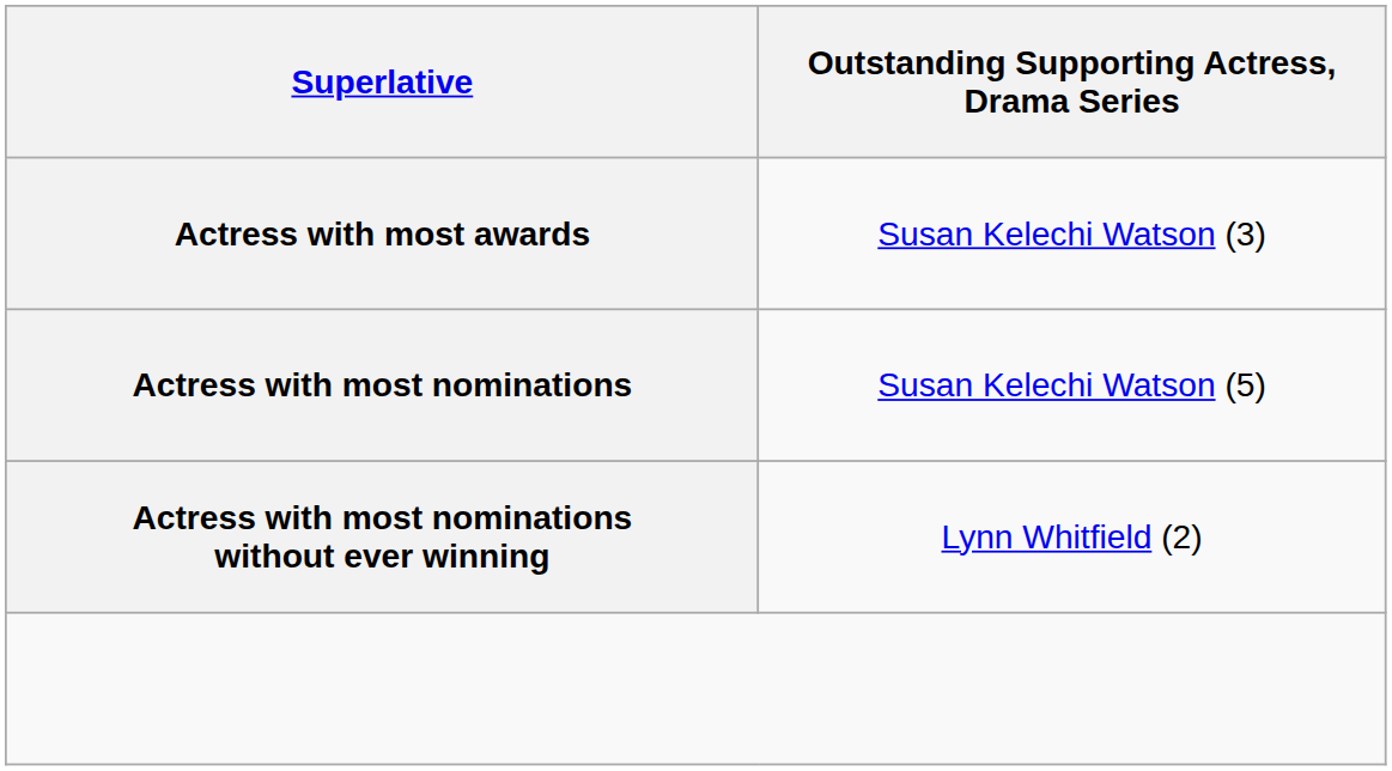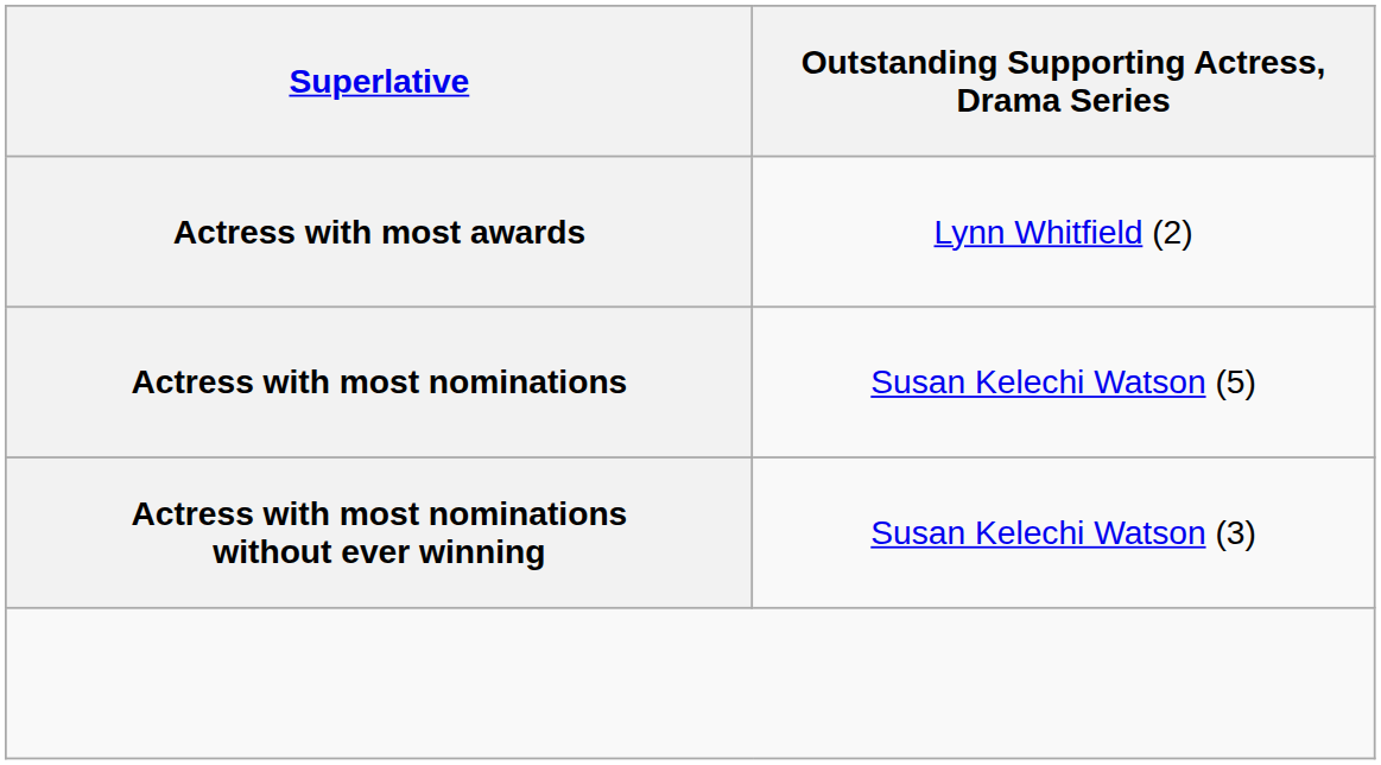 <table class="wikitable" style="text-align: center">
 <tr style="height:4.5em;">
 <th width="350"><strong><a href='#'>Superlative</a></strong></th>
 <th colspan="2" width="290"><strong> Outstanding Supporting Actress, Drama Series</strong></th>
 </tr>
 <tr style="height:4.5em;">
 <th width="350">Actress with most awards</th>
-<td><a href='#'>Susan Kelechi Watson</a> (3)</td>
+<td><a href='#'>Lynn Whitfield</a> (2)</td>
 </tr>
 <tr style="height:4.5em;">
 <th>Actress with most nominations</th>
 <td><a href='#'>Susan Kelechi Watson</a> (5)</td>
 </tr>
 <tr style="height:4.5em;">
 <th>Actress with most nominations <br> without ever winning</th>
-<td><a href='#'>Lynn Whitfield</a> (2)</td>
+<td><a href='#'>Susan Kelechi Watson</a> (3)</td>
 </tr>
 <tr style="height:4.5em;">
 </tr>
 </table>
